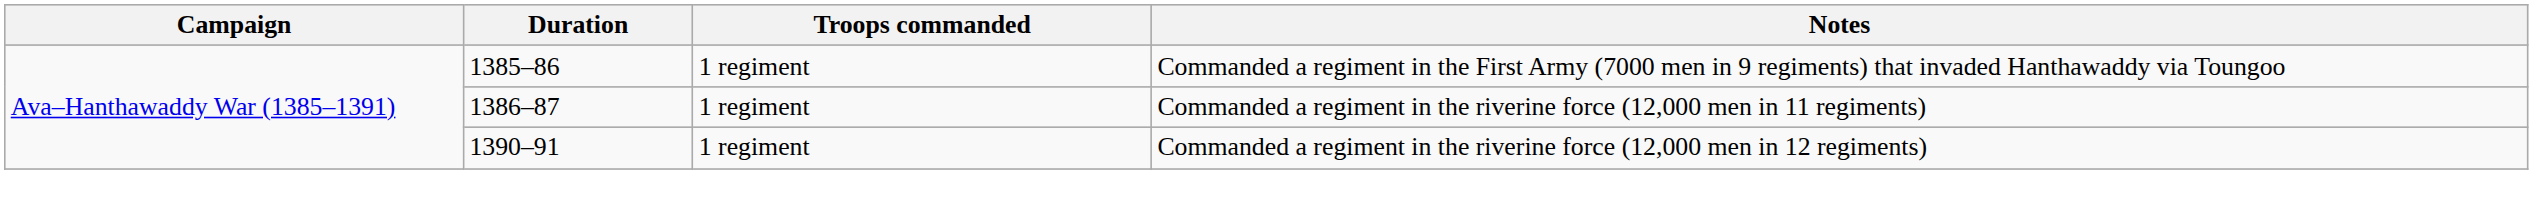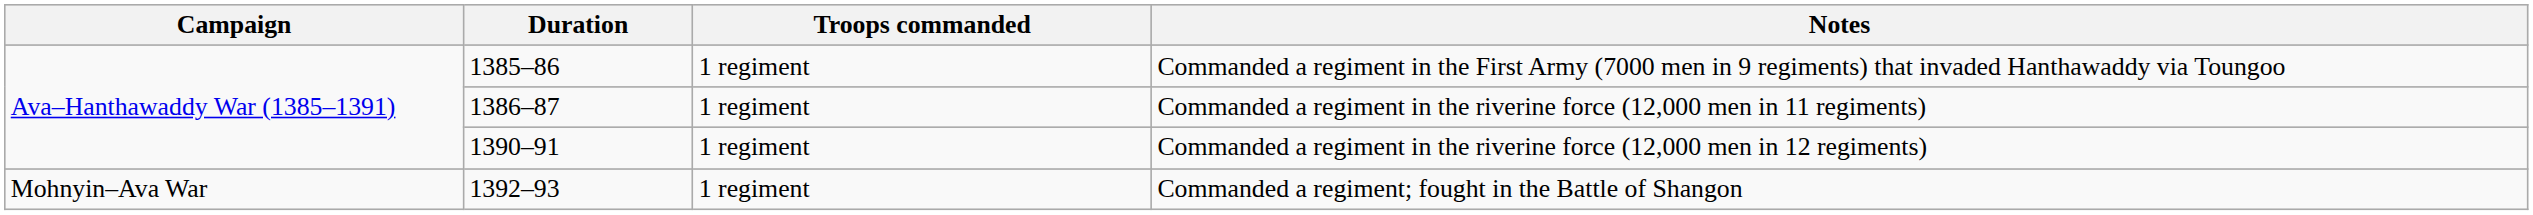 <table class="wikitable" border="1">
 <tr>
 <th width=10%>Campaign</th>
 <th width=5%>Duration</th>
 <th width=10%>Troops commanded</th>
 <th width=30%>Notes</th>
 </tr>
 <tr>
 <td rowspan= 3><a href='#'>Ava–Hanthawaddy War (1385–1391)</a></td>
 <td>1385–86</td>
 <td>1 regiment</td>
 <td>Commanded a regiment in the First Army (7000 men in 9 regiments) that invaded Hanthawaddy via Toungoo</td>
 </tr>
 <tr>
 <td>1386–87</td>
 <td>1 regiment</td>
 <td>Commanded a regiment in the riverine force (12,000 men in 11 regiments)</td>
 </tr>
 <tr>
 <td>1390–91</td>
 <td>1 regiment</td>
 <td>Commanded a regiment in the riverine force (12,000 men in 12 regiments)</td>
 </tr>
+<tr>
+<td>Mohnyin–Ava War</td>
+<td>1392–93</td>
+<td>1 regiment</td>
+<td>Commanded a regiment; fought in the Battle of Shangon</td>
+</tr>
 </table>
